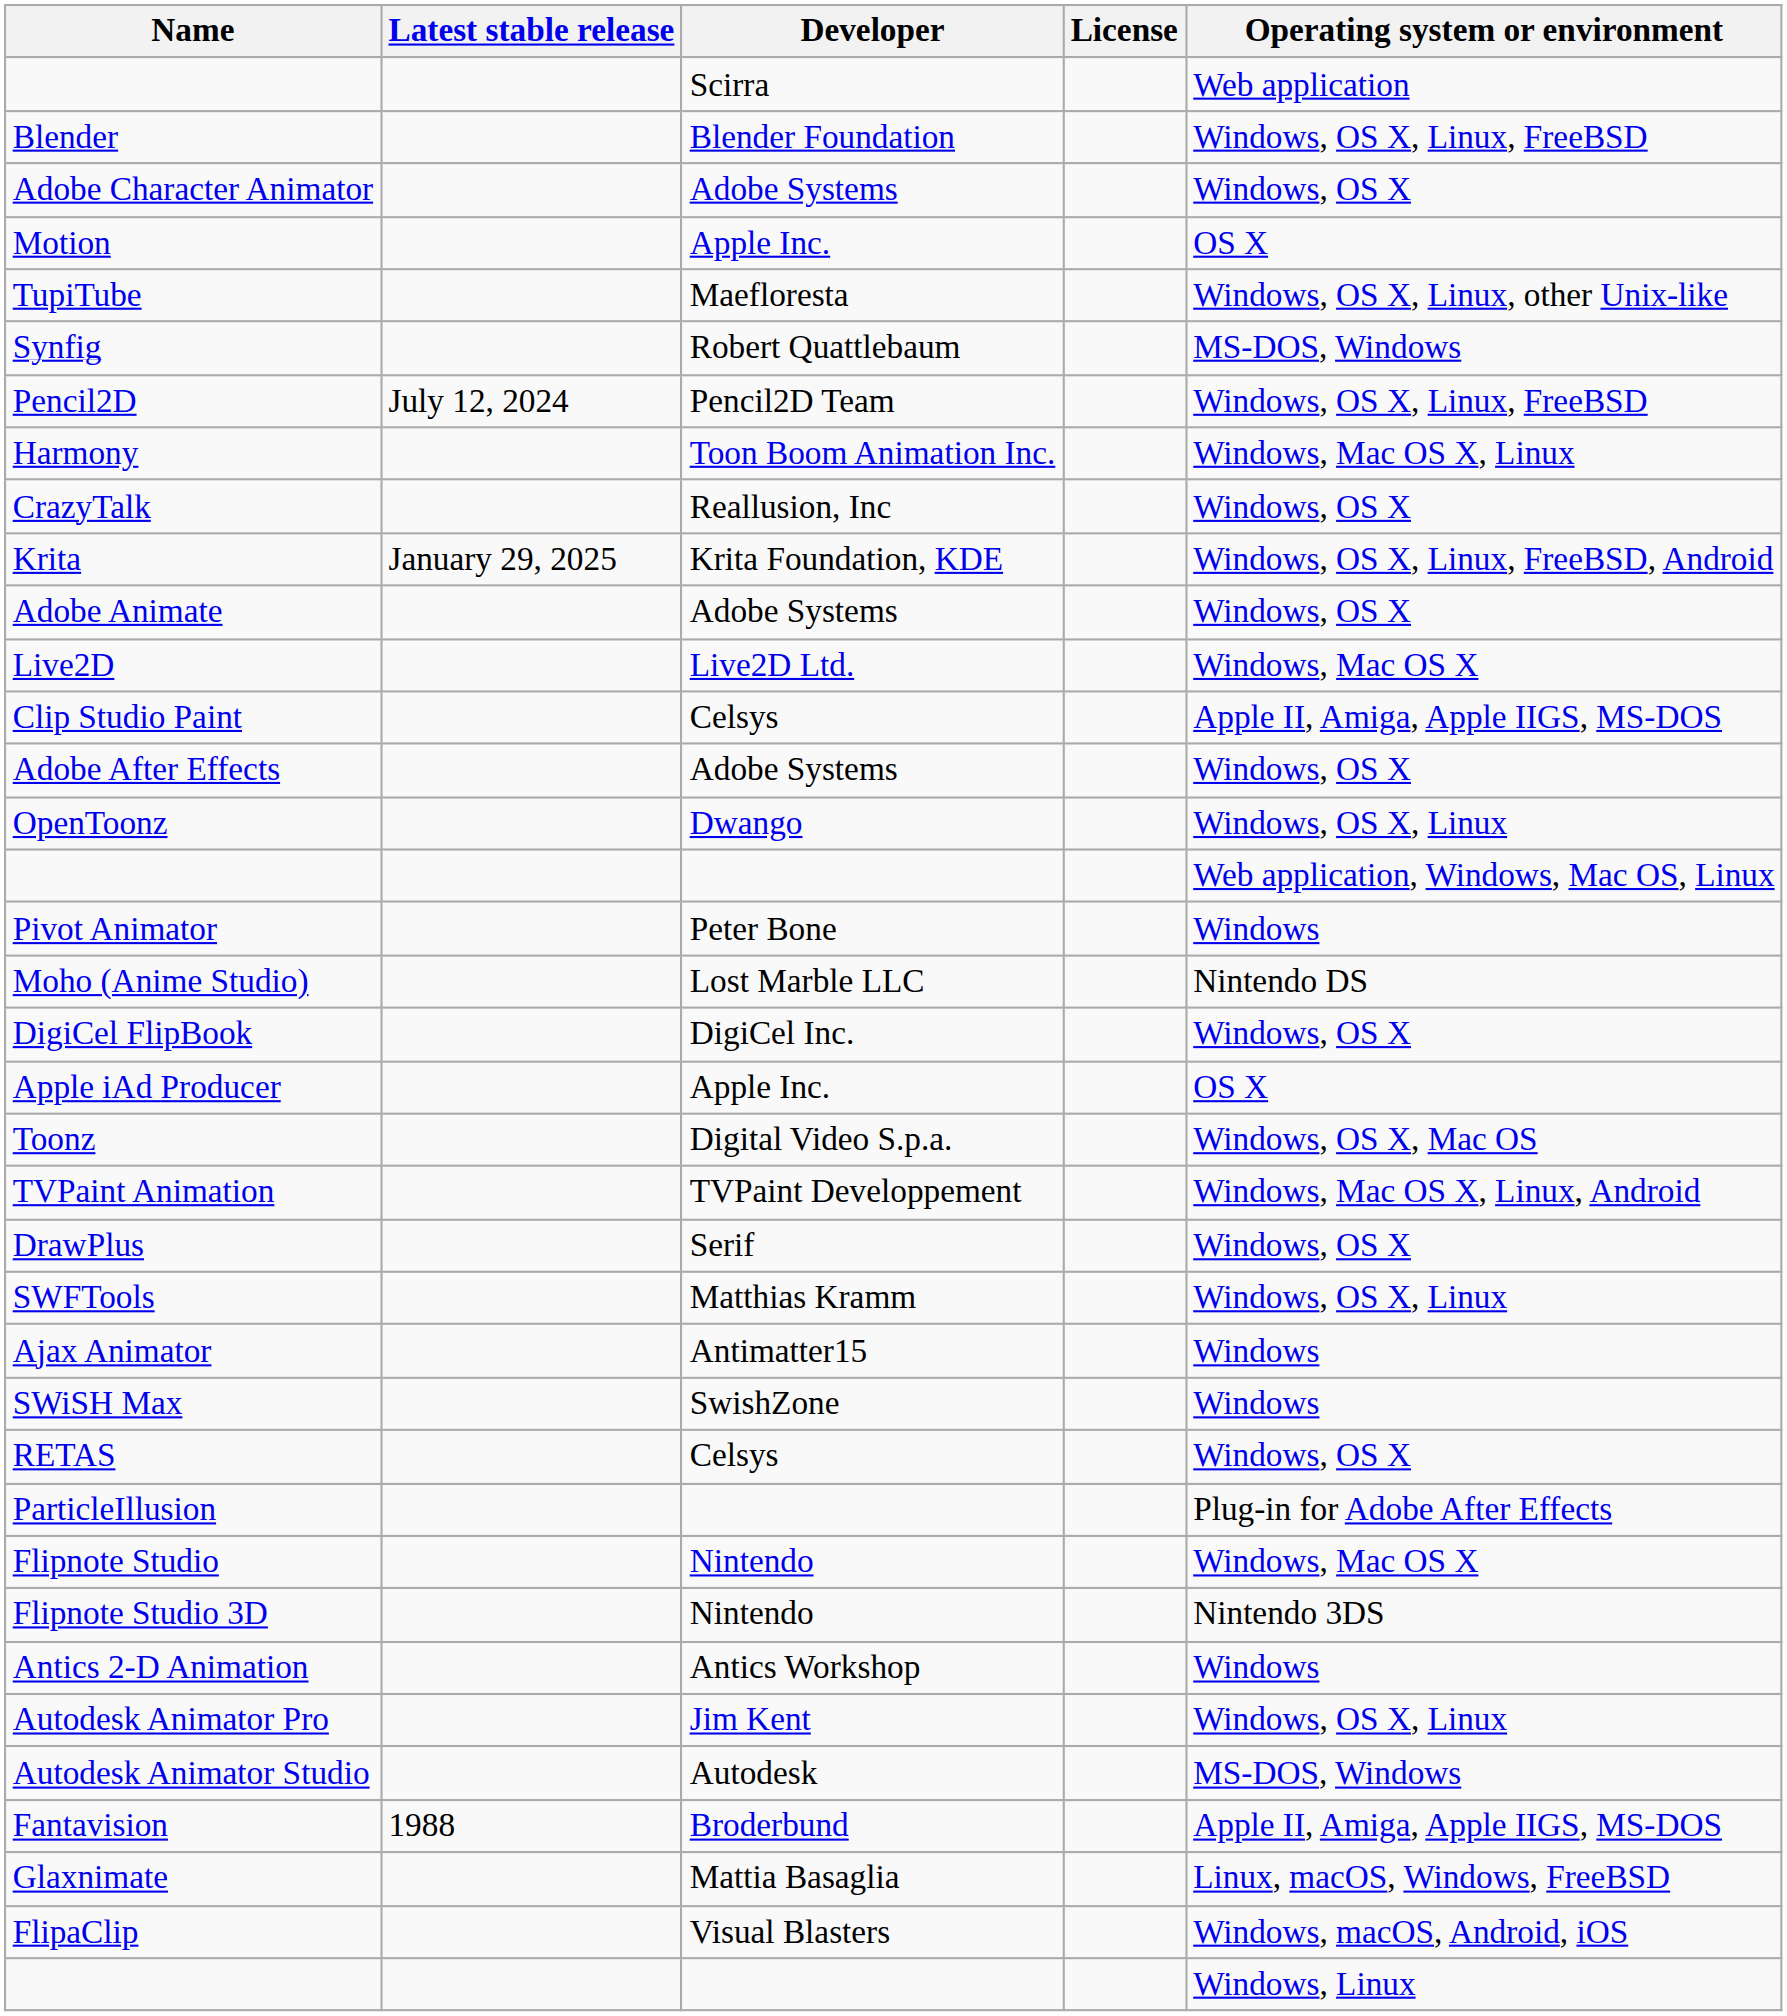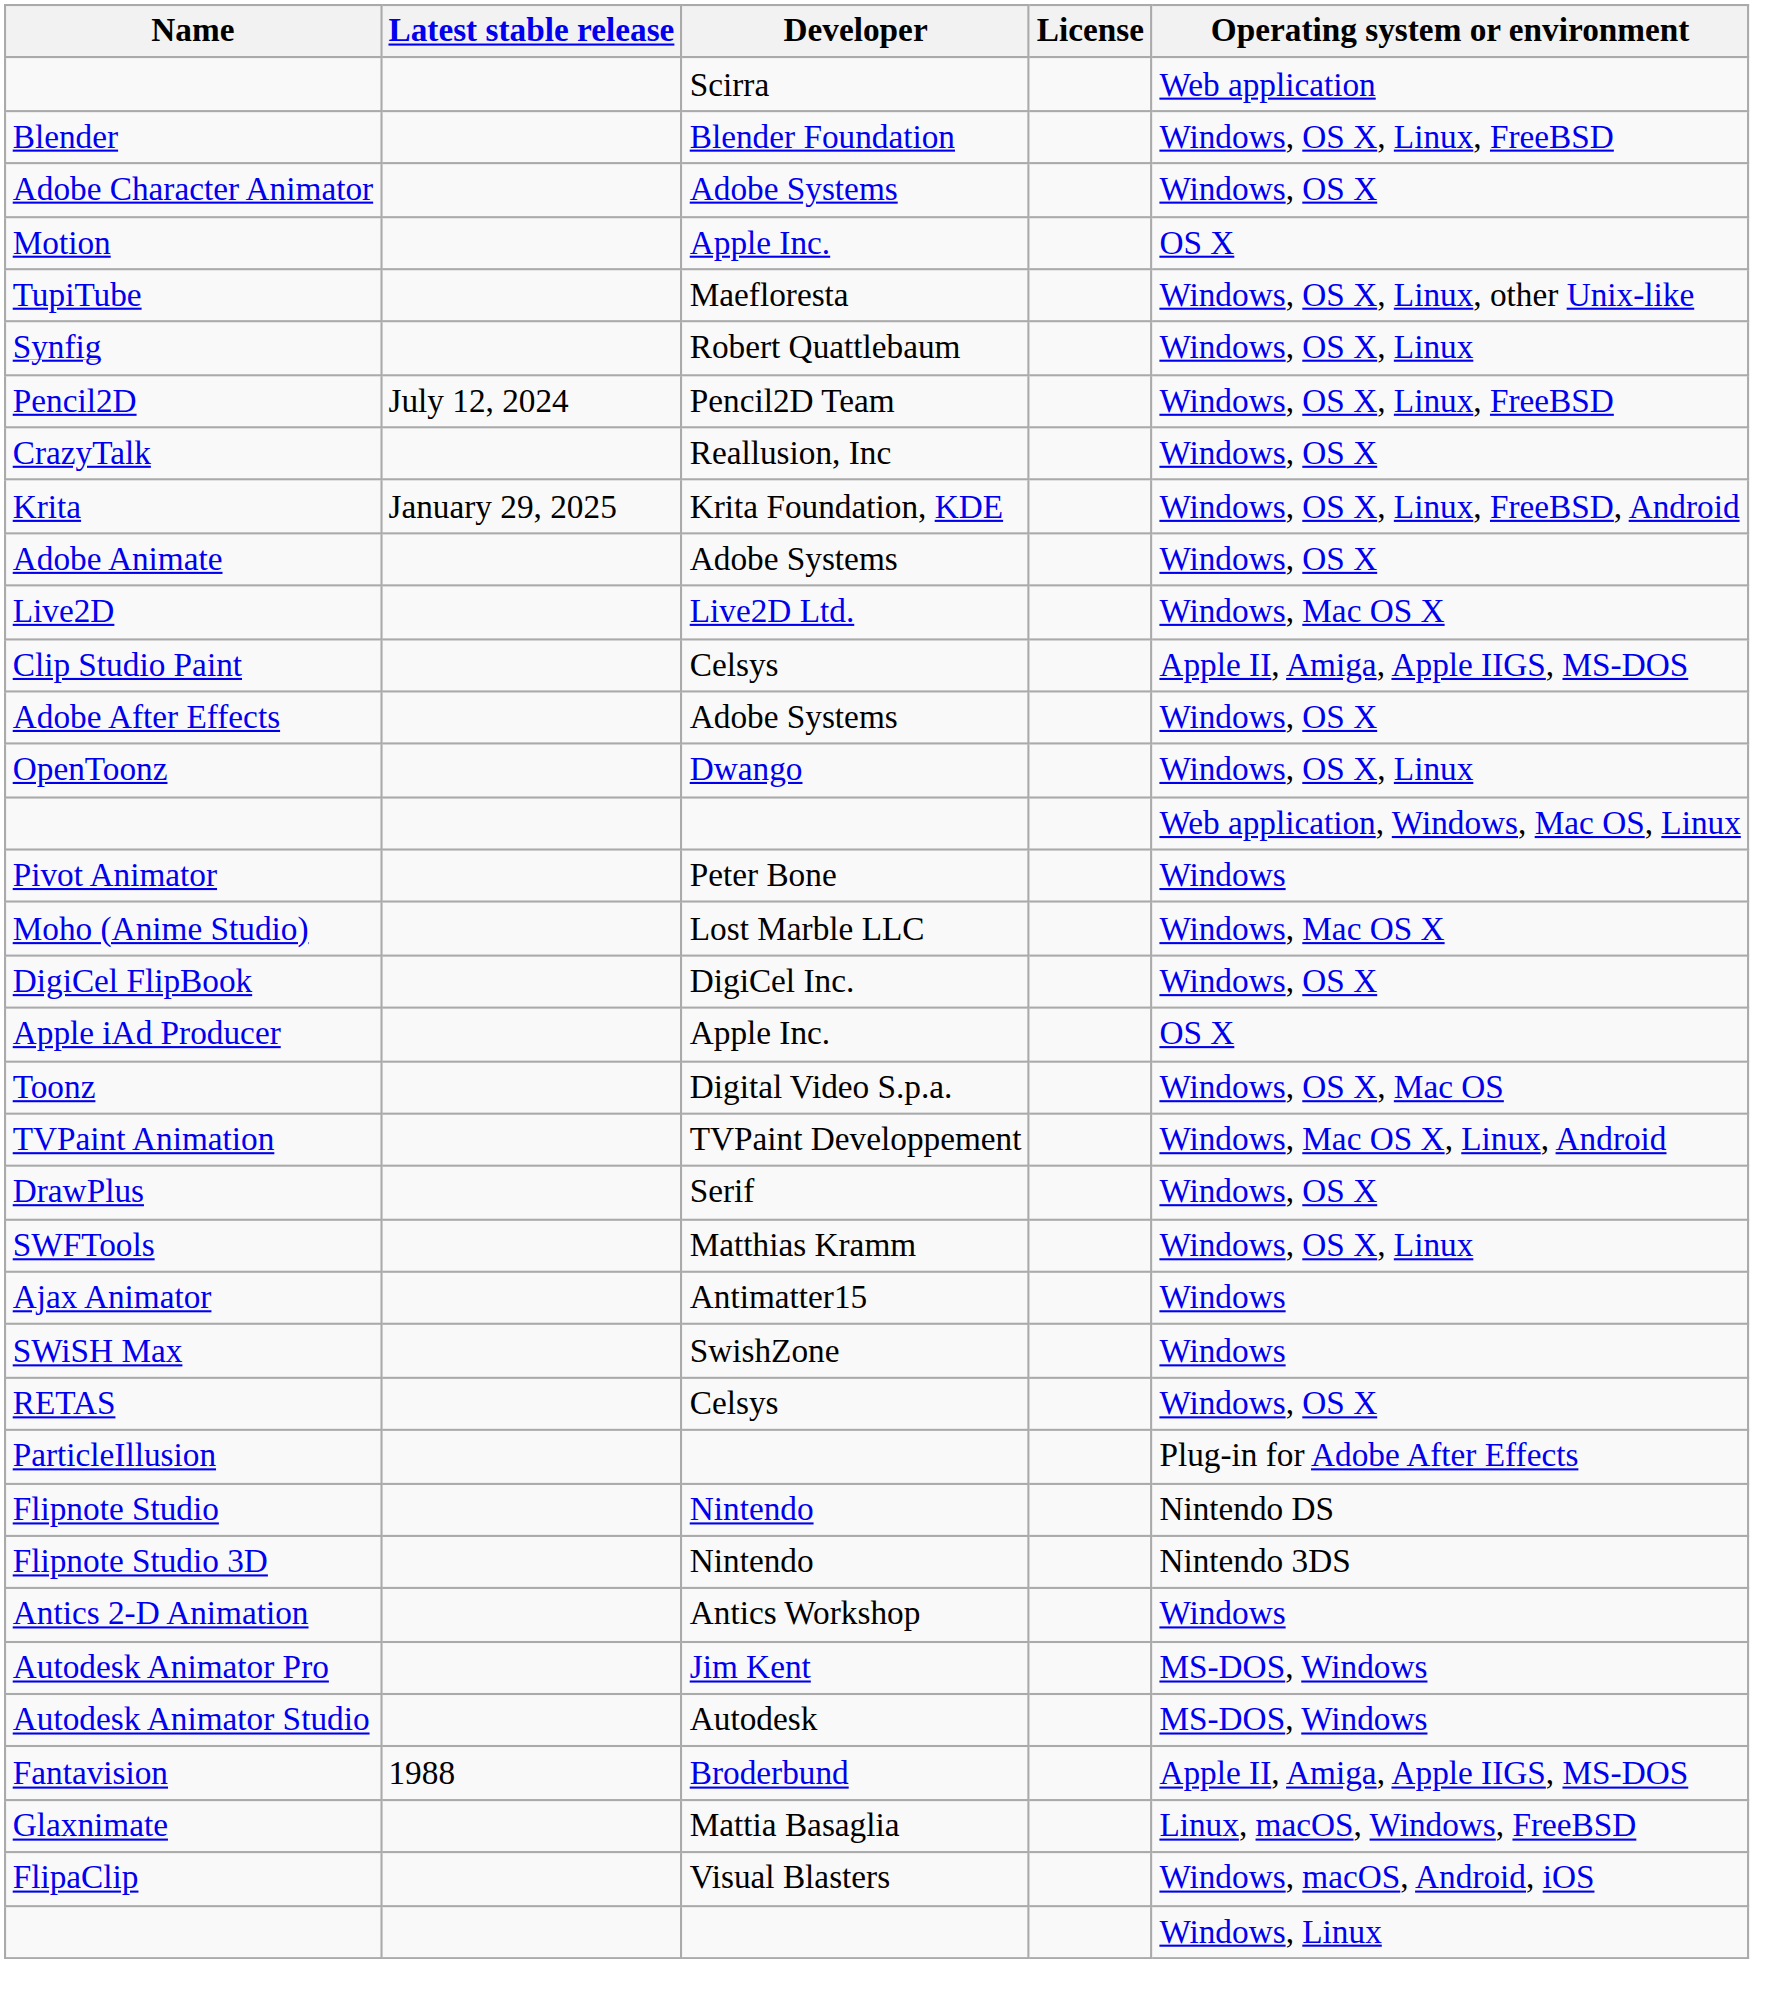 <table class="wikitable sortable">
 <tr>
 <th>Name</th>
 <th><a href='#'>Latest stable release</a></th>
 <th>Developer</th>
 <th>License</th>
 <th>Operating system or environment</th>
 </tr>
 <tr>
 <td></td>
 <td></td>
 <td>Scirra</td>
 <td></td>
 <td><a href='#'>Web application</a></td>
 </tr>
 <tr>
 <td><a href='#'>Blender</a></td>
 <td></td>
 <td><a href='#'>Blender Foundation</a></td>
 <td></td>
 <td><a href='#'>Windows</a>, <a href='#'>OS X</a>, <a href='#'>Linux</a>, <a href='#'>FreeBSD</a></td>
 </tr>
 <tr>
 <td><a href='#'>Adobe Character Animator</a></td>
 <td></td>
 <td><a href='#'>Adobe Systems</a></td>
 <td></td>
 <td><a href='#'>Windows</a>, <a href='#'>OS X</a></td>
 </tr>
 <tr>
 <td><a href='#'>Motion</a></td>
 <td></td>
 <td><a href='#'>Apple Inc.</a></td>
 <td></td>
 <td><a href='#'>OS X</a></td>
 </tr>
 <tr>
 <td><a href='#'>TupiTube</a></td>
 <td></td>
 <td>Maefloresta</td>
 <td></td>
 <td><a href='#'>Windows</a>, <a href='#'>OS X</a>, <a href='#'>Linux</a>, other <a href='#'>Unix-like</a></td>
 </tr>
 <tr>
 <td><a href='#'>Synfig</a></td>
 <td></td>
 <td>Robert Quattlebaum</td>
 <td></td>
-<td><a href='#'>MS-DOS</a>, <a href='#'>Windows</a></td>
+<td><a href='#'>Windows</a>, <a href='#'>OS X</a>, <a href='#'>Linux</a></td>
 </tr>
 <tr>
 <td><a href='#'>Pencil2D</a></td>
 <td>July 12, 2024</td>
 <td>Pencil2D Team</td>
 <td></td>
 <td><a href='#'>Windows</a>, <a href='#'>OS X</a>, <a href='#'>Linux</a>, <a href='#'>FreeBSD</a></td>
-</tr>
-<tr>
-<td><a href='#'>Harmony</a></td>
-<td></td>
-<td><a href='#'>Toon Boom Animation Inc.</a></td>
-<td></td>
-<td><a href='#'>Windows</a>, <a href='#'>Mac OS X</a>, <a href='#'>Linux</a></td>
 </tr>
 <tr>
 <td><a href='#'>CrazyTalk</a></td>
 <td></td>
 <td>Reallusion, Inc</td>
 <td></td>
 <td><a href='#'>Windows</a>, <a href='#'>OS X</a></td>
 </tr>
 <tr>
 <td><a href='#'>Krita</a></td>
 <td>January 29, 2025</td>
 <td>Krita Foundation, <a href='#'>KDE</a></td>
 <td></td>
 <td><a href='#'>Windows</a>, <a href='#'>OS X</a>, <a href='#'>Linux</a>, <a href='#'>FreeBSD</a>, <a href='#'>Android</a></td>
 </tr>
 <tr>
 <td><a href='#'>Adobe Animate</a></td>
 <td></td>
 <td>Adobe Systems</td>
 <td></td>
 <td><a href='#'>Windows</a>, <a href='#'>OS X</a></td>
 </tr>
 <tr>
 <td><a href='#'>Live2D</a></td>
 <td></td>
 <td><a href='#'>Live2D Ltd.</a></td>
 <td></td>
 <td><a href='#'>Windows</a>, <a href='#'>Mac OS X</a></td>
 </tr>
 <tr>
 <td><a href='#'>Clip Studio Paint</a></td>
 <td></td>
 <td>Celsys</td>
 <td></td>
 <td><a href='#'>Apple II</a>, <a href='#'>Amiga</a>, <a href='#'>Apple IIGS</a>, <a href='#'>MS-DOS</a></td>
 </tr>
 <tr>
 <td><a href='#'>Adobe After Effects</a></td>
 <td></td>
 <td>Adobe Systems</td>
 <td></td>
 <td><a href='#'>Windows</a>, <a href='#'>OS X</a></td>
 </tr>
 <tr>
 <td><a href='#'>OpenToonz</a></td>
 <td></td>
 <td><a href='#'>Dwango</a></td>
 <td></td>
 <td><a href='#'>Windows</a>, <a href='#'>OS X</a>, <a href='#'>Linux</a></td>
 </tr>
 <tr>
 <td></td>
 <td></td>
 <td></td>
 <td></td>
 <td><a href='#'>Web application</a>, <a href='#'>Windows</a>, <a href='#'>Mac OS</a>, <a href='#'>Linux</a></td>
 </tr>
 <tr>
 <td><a href='#'>Pivot Animator</a></td>
 <td></td>
 <td>Peter Bone</td>
 <td></td>
 <td><a href='#'>Windows</a></td>
 </tr>
 <tr>
 <td><a href='#'>Moho (Anime Studio)</a></td>
 <td></td>
 <td>Lost Marble LLC</td>
 <td></td>
-<td>Nintendo DS</td>
+<td><a href='#'>Windows</a>, <a href='#'>Mac OS X</a></td>
 </tr>
 <tr>
 <td><a href='#'>DigiCel FlipBook</a></td>
 <td></td>
 <td>DigiCel Inc.</td>
 <td></td>
 <td><a href='#'>Windows</a>, <a href='#'>OS X</a></td>
 </tr>
 <tr>
 <td><a href='#'>Apple iAd Producer</a></td>
 <td></td>
 <td>Apple Inc.</td>
 <td></td>
 <td><a href='#'>OS X</a></td>
 </tr>
 <tr>
 <td><a href='#'>Toonz</a></td>
 <td></td>
 <td>Digital Video S.p.a.</td>
 <td></td>
 <td><a href='#'>Windows</a>, <a href='#'>OS X</a>, <a href='#'>Mac OS</a></td>
 </tr>
 <tr>
 <td><a href='#'>TVPaint Animation</a></td>
 <td></td>
 <td>TVPaint Developpement</td>
 <td></td>
 <td><a href='#'>Windows</a>, <a href='#'>Mac OS X</a>, <a href='#'>Linux</a>, <a href='#'>Android</a></td>
 </tr>
 <tr>
 <td><a href='#'>DrawPlus</a></td>
 <td></td>
 <td>Serif</td>
 <td></td>
 <td><a href='#'>Windows</a>, <a href='#'>OS X</a></td>
 </tr>
 <tr>
 <td><a href='#'>SWFTools</a></td>
 <td></td>
 <td>Matthias Kramm</td>
 <td></td>
 <td><a href='#'>Windows</a>, <a href='#'>OS X</a>, <a href='#'>Linux</a></td>
 </tr>
 <tr>
 <td><a href='#'>Ajax Animator</a></td>
 <td></td>
 <td>Antimatter15</td>
 <td></td>
 <td><a href='#'>Windows</a></td>
 </tr>
 <tr>
 <td><a href='#'>SWiSH Max</a></td>
 <td></td>
 <td>SwishZone</td>
 <td></td>
 <td><a href='#'>Windows</a></td>
 </tr>
 <tr>
 <td><a href='#'>RETAS</a></td>
 <td></td>
 <td>Celsys</td>
 <td></td>
 <td><a href='#'>Windows</a>, <a href='#'>OS X</a></td>
 </tr>
 <tr>
 <td><a href='#'>ParticleIllusion</a></td>
 <td></td>
 <td></td>
 <td></td>
 <td>Plug-in for <a href='#'>Adobe After Effects</a></td>
 </tr>
 <tr>
 <td><a href='#'>Flipnote Studio</a></td>
 <td></td>
 <td><a href='#'>Nintendo</a></td>
 <td></td>
-<td><a href='#'>Windows</a>, <a href='#'>Mac OS X</a></td>
+<td>Nintendo DS</td>
 </tr>
 <tr>
 <td><a href='#'>Flipnote Studio 3D</a></td>
 <td></td>
 <td>Nintendo</td>
 <td></td>
 <td>Nintendo 3DS</td>
 </tr>
 <tr>
 <td><a href='#'>Antics 2-D Animation</a></td>
 <td></td>
 <td>Antics Workshop</td>
 <td></td>
 <td><a href='#'>Windows</a></td>
 </tr>
 <tr>
 <td><a href='#'>Autodesk Animator Pro</a></td>
 <td></td>
 <td><a href='#'>Jim Kent</a></td>
 <td></td>
-<td><a href='#'>Windows</a>, <a href='#'>OS X</a>, <a href='#'>Linux</a></td>
+<td><a href='#'>MS-DOS</a>, <a href='#'>Windows</a></td>
 </tr>
 <tr>
 <td><a href='#'>Autodesk Animator Studio</a></td>
 <td></td>
 <td>Autodesk</td>
 <td></td>
 <td><a href='#'>MS-DOS</a>, <a href='#'>Windows</a></td>
 </tr>
 <tr>
 <td><a href='#'>Fantavision</a></td>
 <td>1988</td>
 <td><a href='#'>Broderbund</a></td>
 <td></td>
 <td><a href='#'>Apple II</a>, <a href='#'>Amiga</a>, <a href='#'>Apple IIGS</a>, <a href='#'>MS-DOS</a></td>
 </tr>
 <tr>
 <td><a href='#'>Glaxnimate</a></td>
 <td></td>
 <td>Mattia Basaglia</td>
 <td></td>
 <td><a href='#'>Linux</a>, <a href='#'>macOS</a>, <a href='#'>Windows</a>, <a href='#'>FreeBSD</a></td>
 </tr>
 <tr>
 <td><a href='#'>FlipaClip</a></td>
 <td></td>
 <td>Visual Blasters</td>
 <td></td>
 <td><a href='#'>Windows</a>, <a href='#'>macOS</a>, <a href='#'>Android</a>, <a href='#'>iOS</a></td>
 </tr>
 <tr>
 <td></td>
 <td></td>
 <td></td>
 <td></td>
 <td><a href='#'>Windows</a>, <a href='#'>Linux</a></td>
 </tr>
 </table>
